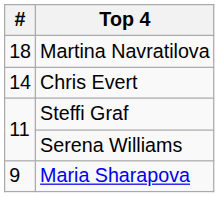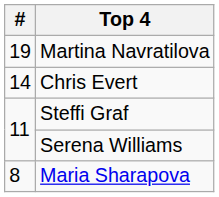 <table class=wikitable>
 <tr>
 <th>#</th>
 <th>Top 4</th>
 </tr>
 <tr>
-<td>18</td>
+<td>19</td>
 <td> Martina Navratilova</td>
 </tr>
 <tr>
 <td>14</td>
 <td> Chris Evert</td>
 </tr>
 <tr>
 <td rowspan=2>11</td>
 <td> Steffi Graf</td>
 </tr>
 <tr>
 <td> Serena Williams</td>
 </tr>
 <tr>
-<td>9</td>
+<td>8</td>
 <td> <a href='#'>Maria Sharapova</a></td>
 </tr>
 </table>
